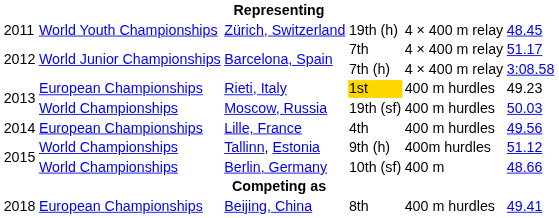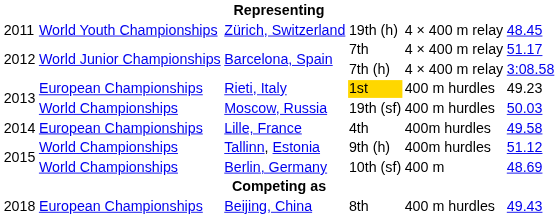 <table>
 <tr>
 <th colspan="6">Representing </th>
 </tr>
 <tr>
 <td>2011</td>
 <td><a href='#'>World Youth Championships</a></td>
 <td><a href='#'>Zürich, Switzerland</a></td>
 <td>19th (h)</td>
 <td>4 × 400 m relay</td>
 <td><a href='#'>48.45</a></td>
 </tr>
 <tr>
 <td rowspan=2>2012</td>
 <td rowspan=2><a href='#'>World Junior Championships</a></td>
 <td rowspan=2><a href='#'>Barcelona, Spain</a></td>
 <td>7th</td>
 <td>4 × 400 m relay</td>
 <td><a href='#'>51.17</a></td>
 </tr>
 <tr>
 <td>7th (h)</td>
 <td>4 × 400 m relay</td>
 <td><a href='#'>3:08.58</a></td>
 </tr>
 <tr>
 <td rowspan=2>2013</td>
 <td><a href='#'>European Championships</a></td>
 <td><a href='#'>Rieti, Italy</a></td>
 <td bgcolor=gold>1st</td>
 <td>400 m hurdles</td>
 <td>49.23</td>
 </tr>
 <tr>
 <td><a href='#'>World Championships</a></td>
 <td><a href='#'>Moscow, Russia</a></td>
 <td>19th (sf)</td>
 <td>400 m hurdles</td>
 <td><a href='#'>50.03</a></td>
 </tr>
 <tr>
 <td>2014</td>
 <td><a href='#'>European Championships</a></td>
 <td><a href='#'>Lille, France</a></td>
 <td>4th</td>
-<td>400 m hurdles</td>
-<td><a href='#'>49.56</a></td>
+<td>400m hurdles</td>
+<td><a href='#'>49.58</a></td>
 </tr>
 <tr>
 <td rowspan=2>2015</td>
 <td><a href='#'>World Championships</a></td>
 <td><a href='#'>Tallinn</a>, <a href='#'>Estonia</a></td>
 <td>9th (h)</td>
 <td>400m hurdles</td>
 <td><a href='#'>51.12</a></td>
 </tr>
 <tr>
 <td><a href='#'>World Championships</a></td>
 <td><a href='#'>Berlin, Germany</a></td>
 <td>10th (sf)</td>
 <td>400 m</td>
-<td><a href='#'>48.66</a></td>
+<td><a href='#'>48.69</a></td>
 </tr>
 <tr>
 <th colspan="6">Competing as </th>
 </tr>
 <tr>
 <td>2018</td>
 <td><a href='#'>European Championships</a></td>
 <td><a href='#'>Beijing, China</a></td>
 <td>8th</td>
 <td>400 m hurdles</td>
-<td><a href='#'>49.41</a></td>
+<td><a href='#'>49.43</a></td>
 </tr>
 </table>
